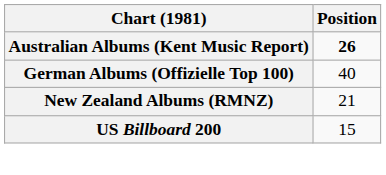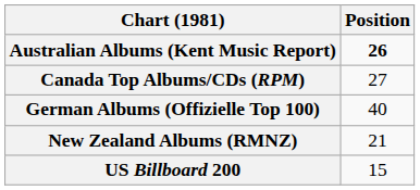 <table class="wikitable sortable plainrowheaders" style="text-align:center">
 <tr>
 <th scope="col">Chart (1981)</th>
 <th scope="col">Position</th>
 </tr>
 <tr>
 <th scope="row">Australian Albums (Kent Music Report)</th>
 <td><strong>26</strong></td>
+</tr>
+<tr>
+<th scope="row">Canada Top Albums/CDs (<em>RPM</em>)</th>
+<td>27</td>
 </tr>
 <tr>
 <th scope="row">German Albums (Offizielle Top 100)</th>
 <td>40</td>
 </tr>
 <tr>
 <th scope="row">New Zealand Albums (RMNZ)</th>
 <td>21</td>
 </tr>
 <tr>
 <th scope="row">US <em>Billboard</em> 200</th>
 <td>15</td>
 </tr>
 </table>
